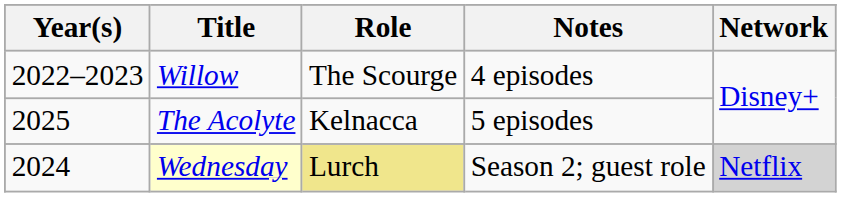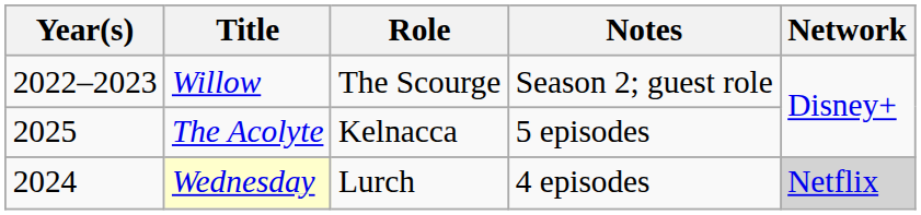 <table class="wikitable sortable">
 <tr>
 <th>Year(s)</th>
 <th>Title</th>
 <th>Role</th>
 <th>Notes</th>
 <th>Network</th>
 </tr>
 <tr>
 <td>2022–2023</td>
 <td><em><a href='#'>Willow</a></em></td>
 <td>The Scourge</td>
-<td>4 episodes</td>
+<td>Season 2; guest role</td>
 <td rowspan="2"><a href='#'>Disney+</a></td>
 </tr>
 <tr>
 <td>2025</td>
 <td><em><a href='#'>The Acolyte</a></em></td>
 <td>Kelnacca</td>
 <td>5 episodes</td>
 </tr>
 <tr>
 <td>2024</td>
 <td style="background:#FFFFCC;"><em><a href='#'>Wednesday</a></em> </td>
-<td style="background: khaki;">Lurch</td>
-<td>Season 2; guest role</td>
+<td>Lurch</td>
+<td>4 episodes</td>
 <td style="background: lightgrey;"><a href='#'>Netflix</a></td>
 </tr>
 </table>
